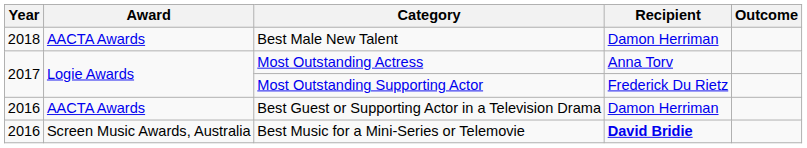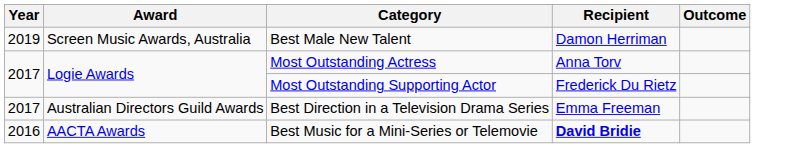 <table class="wikitable">
 <tr>
 <th>Year</th>
 <th>Award</th>
 <th>Category</th>
 <th>Recipient</th>
 <th>Outcome</th>
 </tr>
 <tr>
-<td>2018</td>
-<td><a href='#'>AACTA Awards</a></td>
+<td>2019</td>
+<td>Screen Music Awards, Australia</td>
 <td>Best Male New Talent</td>
 <td><a href='#'>Damon Herriman</a></td>
 <td></td>
 </tr>
 <tr>
 <td rowspan="2">2017</td>
 <td rowspan="2"><a href='#'>Logie Awards</a></td>
 <td><a href='#'>Most Outstanding Actress</a></td>
 <td><a href='#'>Anna Torv</a></td>
 <td></td>
 </tr>
 <tr>
 <td><a href='#'>Most Outstanding Supporting Actor</a></td>
 <td><a href='#'>Frederick Du Rietz</a></td>
 <td></td>
 </tr>
 <tr>
-<td>2016</td>
-<td><a href='#'>AACTA Awards</a></td>
-<td>Best Guest or Supporting Actor in a Television Drama</td>
-<td><a href='#'>Damon Herriman</a></td>
+<td>2017</td>
+<td>Australian Directors Guild Awards</td>
+<td>Best Direction in a Television Drama Series</td>
+<td><a href='#'>Emma Freeman</a></td>
 <td></td>
 </tr>
 <tr>
 <td>2016</td>
-<td>Screen Music Awards, Australia</td>
+<td><a href='#'>AACTA Awards</a></td>
 <td>Best Music for a Mini-Series or Telemovie</td>
 <td><strong><a href='#'>David Bridie</a></strong></td>
 <td></td>
 </tr>
 </table>
